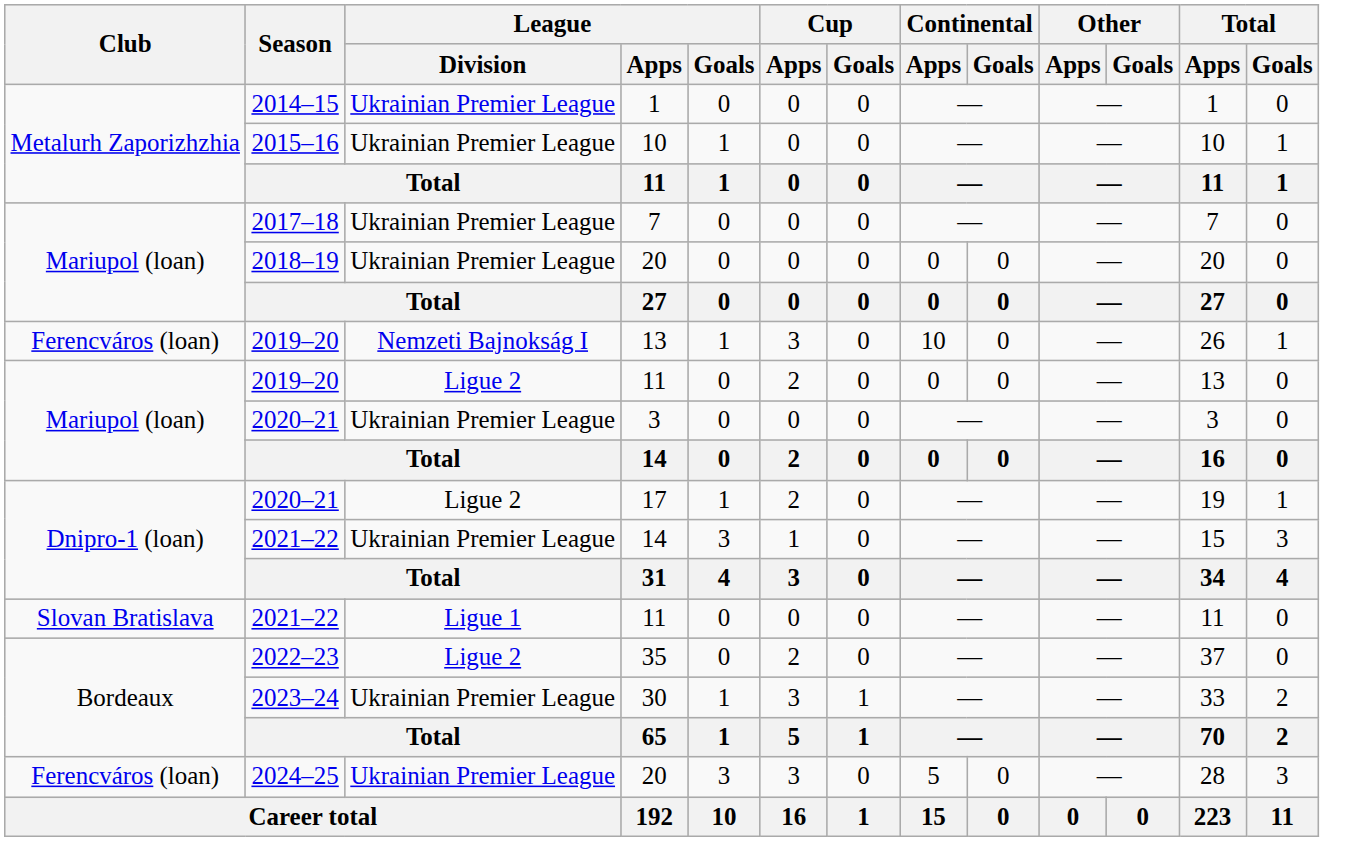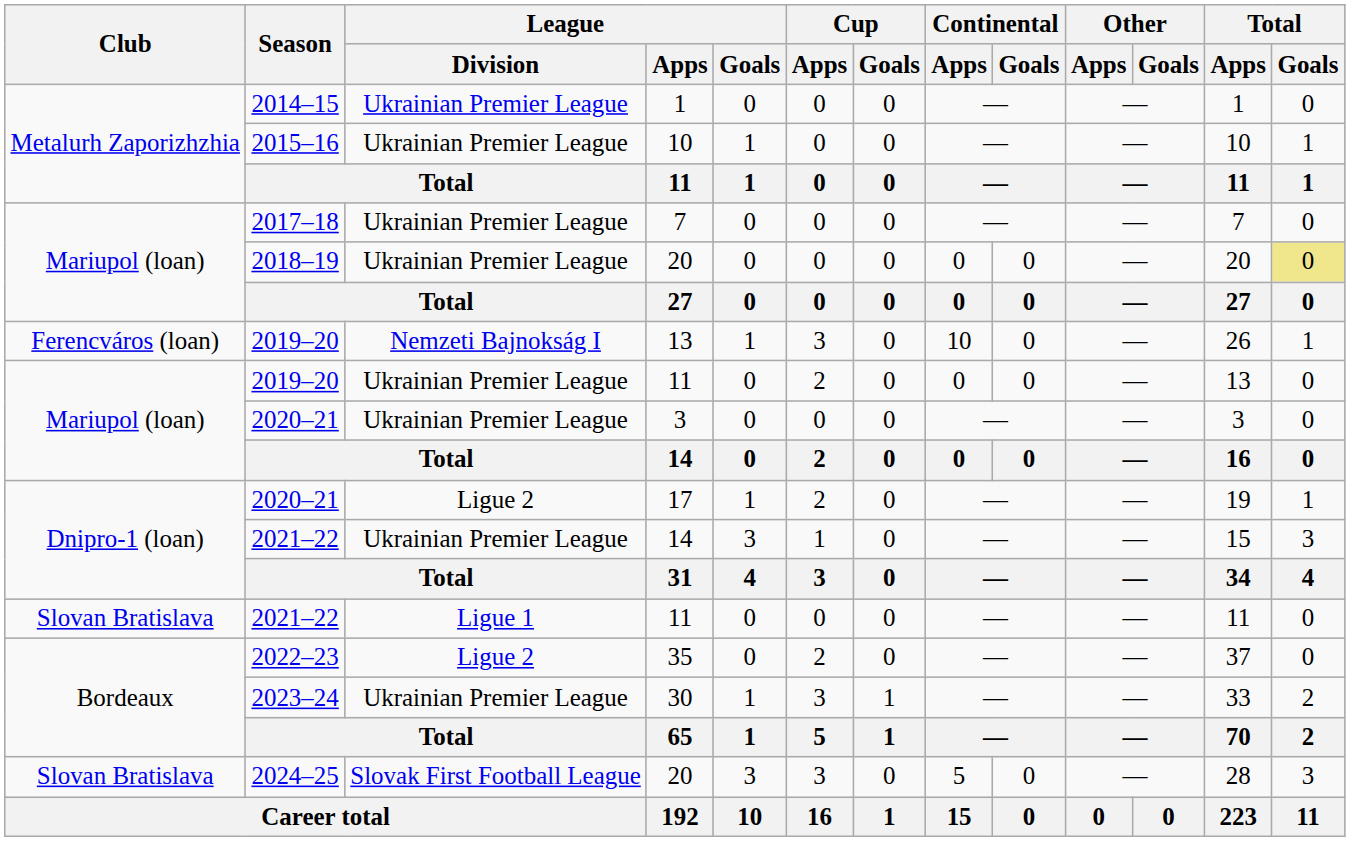 <table class="wikitable" style="text-align:center">
 <tr>
 <th rowspan="2">Club</th>
 <th rowspan="2">Season</th>
 <th colspan="3">League</th>
 <th colspan="2">Cup</th>
 <th colspan="2">Continental</th>
 <th colspan="2">Other</th>
 <th colspan="2">Total</th>
 </tr>
 <tr>
 <th>Division</th>
 <th>Apps</th>
 <th>Goals</th>
 <th>Apps</th>
 <th>Goals</th>
 <th>Apps</th>
 <th>Goals</th>
 <th>Apps</th>
 <th>Goals</th>
 <th>Apps</th>
 <th>Goals</th>
 </tr>
 <tr>
 <td rowspan="3"><a href='#'>Metalurh Zaporizhzhia</a></td>
 <td><a href='#'>2014–15</a></td>
 <td><a href='#'>Ukrainian Premier League</a></td>
 <td>1</td>
 <td>0</td>
 <td>0</td>
 <td>0</td>
 <td colspan="2">—</td>
 <td colspan="2">—</td>
 <td>1</td>
 <td>0</td>
 </tr>
 <tr>
 <td><a href='#'>2015–16</a></td>
 <td>Ukrainian Premier League</td>
 <td>10</td>
 <td>1</td>
 <td>0</td>
 <td>0</td>
 <td colspan="2">—</td>
 <td colspan="2">—</td>
 <td>10</td>
 <td>1</td>
 </tr>
 <tr>
 <th colspan="2">Total</th>
 <th>11</th>
 <th>1</th>
 <th>0</th>
 <th>0</th>
 <th colspan="2">—</th>
 <th colspan="2">—</th>
 <th>11</th>
 <th>1</th>
 </tr>
 <tr>
 <td rowspan="3"><a href='#'>Mariupol</a> (loan)</td>
 <td><a href='#'>2017–18</a></td>
 <td>Ukrainian Premier League</td>
 <td>7</td>
 <td>0</td>
 <td>0</td>
 <td>0</td>
 <td colspan="2">—</td>
 <td colspan="2">—</td>
 <td>7</td>
 <td>0</td>
 </tr>
 <tr>
 <td><a href='#'>2018–19</a></td>
 <td>Ukrainian Premier League</td>
 <td>20</td>
 <td>0</td>
 <td>0</td>
 <td>0</td>
 <td>0</td>
 <td>0</td>
 <td colspan="2">—</td>
 <td>20</td>
-<td>0</td>
+<td style="background: khaki;">0</td>
 </tr>
 <tr>
 <th colspan="2">Total</th>
 <th>27</th>
 <th>0</th>
 <th>0</th>
 <th>0</th>
 <th>0</th>
 <th>0</th>
 <th colspan="2">—</th>
 <th>27</th>
 <th>0</th>
 </tr>
 <tr>
 <td><a href='#'>Ferencváros</a> (loan)</td>
 <td><a href='#'>2019–20</a></td>
 <td><a href='#'>Nemzeti Bajnokság I</a></td>
 <td>13</td>
 <td>1</td>
 <td>3</td>
 <td>0</td>
 <td>10</td>
 <td>0</td>
 <td colspan="2">—</td>
 <td>26</td>
 <td>1</td>
 </tr>
 <tr>
 <td rowspan="3"><a href='#'>Mariupol</a> (loan)</td>
 <td><a href='#'>2019–20</a></td>
-<td><a href='#'>Ligue 2</a></td>
+<td>Ukrainian Premier League</td>
 <td>11</td>
 <td>0</td>
 <td>2</td>
 <td>0</td>
 <td>0</td>
 <td>0</td>
 <td colspan="2">—</td>
 <td>13</td>
 <td>0</td>
 </tr>
 <tr>
 <td><a href='#'>2020–21</a></td>
 <td>Ukrainian Premier League</td>
 <td>3</td>
 <td>0</td>
 <td>0</td>
 <td>0</td>
 <td colspan="2">—</td>
 <td colspan="2">—</td>
 <td>3</td>
 <td>0</td>
 </tr>
 <tr>
 <th colspan="2">Total</th>
 <th>14</th>
 <th>0</th>
 <th>2</th>
 <th>0</th>
 <th>0</th>
 <th>0</th>
 <th colspan="2">—</th>
 <th>16</th>
 <th>0</th>
 </tr>
 <tr>
 <td rowspan="3"><a href='#'>Dnipro-1</a> (loan)</td>
 <td><a href='#'>2020–21</a></td>
 <td>Ligue 2</td>
 <td>17</td>
 <td>1</td>
 <td>2</td>
 <td>0</td>
 <td colspan="2">—</td>
 <td colspan="2">—</td>
 <td>19</td>
 <td>1</td>
 </tr>
 <tr>
 <td><a href='#'>2021–22</a></td>
 <td>Ukrainian Premier League</td>
 <td>14</td>
 <td>3</td>
 <td>1</td>
 <td>0</td>
 <td colspan="2">—</td>
 <td colspan="2">—</td>
 <td>15</td>
 <td>3</td>
 </tr>
 <tr>
 <th colspan="2">Total</th>
 <th>31</th>
 <th>4</th>
 <th>3</th>
 <th>0</th>
 <th colspan="2">—</th>
 <th colspan="2">—</th>
 <th>34</th>
 <th>4</th>
 </tr>
 <tr>
 <td><a href='#'>Slovan Bratislava</a></td>
 <td><a href='#'>2021–22</a></td>
 <td><a href='#'>Ligue 1</a></td>
 <td>11</td>
 <td>0</td>
 <td>0</td>
 <td>0</td>
 <td colspan="2">—</td>
 <td colspan="2">—</td>
 <td>11</td>
 <td>0</td>
 </tr>
 <tr>
 <td rowspan="3">Bordeaux</td>
 <td><a href='#'>2022–23</a></td>
 <td><a href='#'>Ligue 2</a></td>
 <td>35</td>
 <td>0</td>
 <td>2</td>
 <td>0</td>
 <td colspan="2">—</td>
 <td colspan="2">—</td>
 <td>37</td>
 <td>0</td>
 </tr>
 <tr>
 <td><a href='#'>2023–24</a></td>
 <td>Ukrainian Premier League</td>
 <td>30</td>
 <td>1</td>
 <td>3</td>
 <td>1</td>
 <td colspan="2">—</td>
 <td colspan="2">—</td>
 <td>33</td>
 <td>2</td>
 </tr>
 <tr>
 <th colspan="2">Total</th>
 <th>65</th>
 <th>1</th>
 <th>5</th>
 <th>1</th>
 <th colspan="2">—</th>
 <th colspan="2">—</th>
 <th>70</th>
 <th>2</th>
 </tr>
 <tr>
-<td><a href='#'>Ferencváros</a> (loan)</td>
+<td><a href='#'>Slovan Bratislava</a></td>
 <td><a href='#'>2024–25</a></td>
-<td><a href='#'>Ukrainian Premier League</a></td>
+<td><a href='#'>Slovak First Football League</a></td>
 <td>20</td>
 <td>3</td>
 <td>3</td>
 <td>0</td>
 <td>5</td>
 <td>0</td>
 <td colspan="2">—</td>
 <td>28</td>
 <td>3</td>
 </tr>
 <tr>
 <th colspan="3">Career total</th>
 <th>192</th>
 <th>10</th>
 <th>16</th>
 <th>1</th>
 <th>15</th>
 <th>0</th>
 <th>0</th>
 <th>0</th>
 <th>223</th>
 <th>11</th>
 </tr>
 </table>
